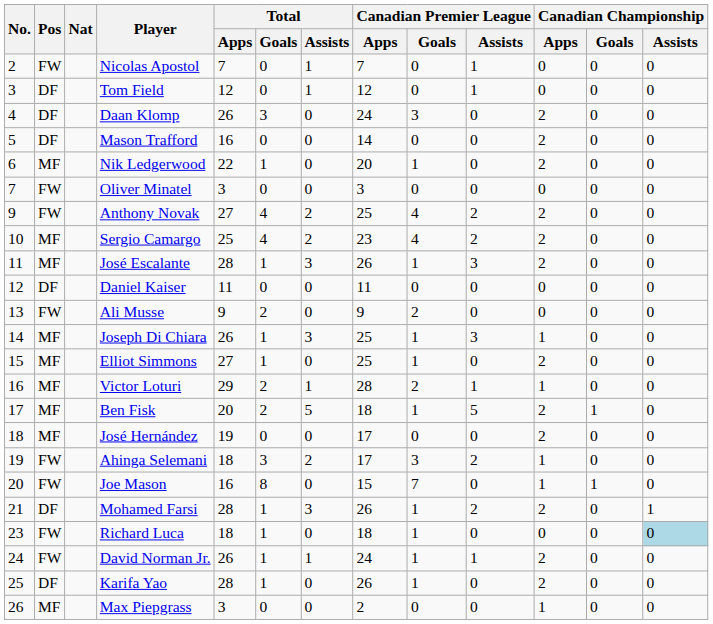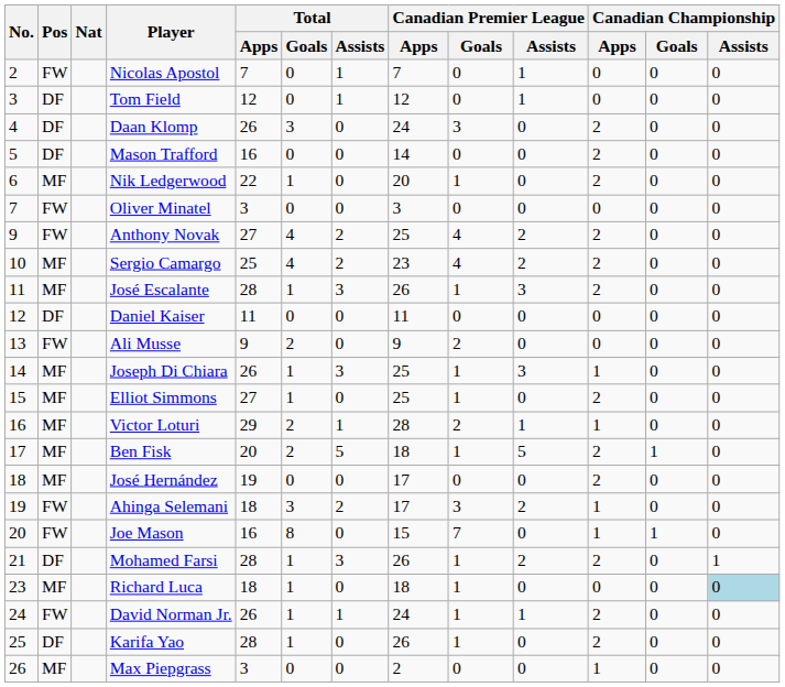 <table class="wikitable sortable">
 <tr>
 <th rowspan="2">No.</th>
 <th rowspan="2">Pos</th>
 <th rowspan="2">Nat</th>
 <th rowspan="2">Player</th>
 <th colspan="3">Total</th>
 <th colspan="3">Canadian Premier League</th>
 <th colspan="3">Canadian Championship</th>
 </tr>
 <tr>
 <th>Apps</th>
 <th>Goals</th>
 <th>Assists</th>
 <th>Apps</th>
 <th>Goals</th>
 <th>Assists</th>
 <th>Apps</th>
 <th>Goals</th>
 <th>Assists</th>
 </tr>
 <tr>
 <td>2</td>
 <td>FW</td>
 <td></td>
 <td><a href='#'>Nicolas Apostol</a></td>
 <td>7</td>
 <td>0</td>
 <td>1</td>
 <td>7</td>
 <td>0</td>
 <td>1</td>
 <td>0</td>
 <td>0</td>
 <td>0</td>
 </tr>
 <tr>
 <td>3</td>
 <td>DF</td>
 <td></td>
 <td><a href='#'>Tom Field</a></td>
 <td>12</td>
 <td>0</td>
 <td>1</td>
 <td>12</td>
 <td>0</td>
 <td>1</td>
 <td>0</td>
 <td>0</td>
 <td>0</td>
 </tr>
 <tr>
 <td>4</td>
 <td>DF</td>
 <td></td>
 <td><a href='#'>Daan Klomp</a></td>
 <td>26</td>
 <td>3</td>
 <td>0</td>
 <td>24</td>
 <td>3</td>
 <td>0</td>
 <td>2</td>
 <td>0</td>
 <td>0</td>
 </tr>
 <tr>
 <td>5</td>
 <td>DF</td>
 <td></td>
 <td><a href='#'>Mason Trafford</a></td>
 <td>16</td>
 <td>0</td>
 <td>0</td>
 <td>14</td>
 <td>0</td>
 <td>0</td>
 <td>2</td>
 <td>0</td>
 <td>0</td>
 </tr>
 <tr>
 <td>6</td>
 <td>MF</td>
 <td></td>
 <td><a href='#'>Nik Ledgerwood</a></td>
 <td>22</td>
 <td>1</td>
 <td>0</td>
 <td>20</td>
 <td>1</td>
 <td>0</td>
 <td>2</td>
 <td>0</td>
 <td>0</td>
 </tr>
 <tr>
 <td>7</td>
 <td>FW</td>
 <td></td>
 <td><a href='#'>Oliver Minatel</a></td>
 <td>3</td>
 <td>0</td>
 <td>0</td>
 <td>3</td>
 <td>0</td>
 <td>0</td>
 <td>0</td>
 <td>0</td>
 <td>0</td>
 </tr>
 <tr>
 <td>9</td>
 <td>FW</td>
 <td></td>
 <td><a href='#'>Anthony Novak</a></td>
 <td>27</td>
 <td>4</td>
 <td>2</td>
 <td>25</td>
 <td>4</td>
 <td>2</td>
 <td>2</td>
 <td>0</td>
 <td>0</td>
 </tr>
 <tr>
 <td>10</td>
 <td>MF</td>
 <td></td>
 <td><a href='#'>Sergio Camargo</a></td>
 <td>25</td>
 <td>4</td>
 <td>2</td>
 <td>23</td>
 <td>4</td>
 <td>2</td>
 <td>2</td>
 <td>0</td>
 <td>0</td>
 </tr>
 <tr>
 <td>11</td>
 <td>MF</td>
 <td></td>
 <td><a href='#'>José Escalante</a></td>
 <td>28</td>
 <td>1</td>
 <td>3</td>
 <td>26</td>
 <td>1</td>
 <td>3</td>
 <td>2</td>
 <td>0</td>
 <td>0</td>
 </tr>
 <tr>
 <td>12</td>
 <td>DF</td>
 <td></td>
 <td><a href='#'>Daniel Kaiser</a></td>
 <td>11</td>
 <td>0</td>
 <td>0</td>
 <td>11</td>
 <td>0</td>
 <td>0</td>
 <td>0</td>
 <td>0</td>
 <td>0</td>
 </tr>
 <tr>
 <td>13</td>
 <td>FW</td>
 <td></td>
 <td><a href='#'>Ali Musse</a></td>
 <td>9</td>
 <td>2</td>
 <td>0</td>
 <td>9</td>
 <td>2</td>
 <td>0</td>
 <td>0</td>
 <td>0</td>
 <td>0</td>
 </tr>
 <tr>
 <td>14</td>
 <td>MF</td>
 <td></td>
 <td><a href='#'>Joseph Di Chiara</a></td>
 <td>26</td>
 <td>1</td>
 <td>3</td>
 <td>25</td>
 <td>1</td>
 <td>3</td>
 <td>1</td>
 <td>0</td>
 <td>0</td>
 </tr>
 <tr>
 <td>15</td>
 <td>MF</td>
 <td></td>
 <td><a href='#'>Elliot Simmons</a></td>
 <td>27</td>
 <td>1</td>
 <td>0</td>
 <td>25</td>
 <td>1</td>
 <td>0</td>
 <td>2</td>
 <td>0</td>
 <td>0</td>
 </tr>
 <tr>
 <td>16</td>
 <td>MF</td>
 <td></td>
 <td><a href='#'>Victor Loturi</a></td>
 <td>29</td>
 <td>2</td>
 <td>1</td>
 <td>28</td>
 <td>2</td>
 <td>1</td>
 <td>1</td>
 <td>0</td>
 <td>0</td>
 </tr>
 <tr>
 <td>17</td>
 <td>MF</td>
 <td></td>
 <td><a href='#'>Ben Fisk</a></td>
 <td>20</td>
 <td>2</td>
 <td>5</td>
 <td>18</td>
 <td>1</td>
 <td>5</td>
 <td>2</td>
 <td>1</td>
 <td>0</td>
 </tr>
 <tr>
 <td>18</td>
 <td>MF</td>
 <td></td>
 <td><a href='#'>José Hernández</a></td>
 <td>19</td>
 <td>0</td>
 <td>0</td>
 <td>17</td>
 <td>0</td>
 <td>0</td>
 <td>2</td>
 <td>0</td>
 <td>0</td>
 </tr>
 <tr>
 <td>19</td>
 <td>FW</td>
 <td></td>
 <td><a href='#'>Ahinga Selemani</a></td>
 <td>18</td>
 <td>3</td>
 <td>2</td>
 <td>17</td>
 <td>3</td>
 <td>2</td>
 <td>1</td>
 <td>0</td>
 <td>0</td>
 </tr>
 <tr>
 <td>20</td>
 <td>FW</td>
 <td></td>
 <td><a href='#'>Joe Mason</a></td>
 <td>16</td>
 <td>8</td>
 <td>0</td>
 <td>15</td>
 <td>7</td>
 <td>0</td>
 <td>1</td>
 <td>1</td>
 <td>0</td>
 </tr>
 <tr>
 <td>21</td>
 <td>DF</td>
 <td></td>
 <td><a href='#'>Mohamed Farsi</a></td>
 <td>28</td>
 <td>1</td>
 <td>3</td>
 <td>26</td>
 <td>1</td>
 <td>2</td>
 <td>2</td>
 <td>0</td>
 <td>1</td>
 </tr>
 <tr>
 <td>23</td>
-<td>FW</td>
+<td>MF</td>
 <td></td>
 <td><a href='#'>Richard Luca</a></td>
 <td>18</td>
 <td>1</td>
 <td>0</td>
 <td>18</td>
 <td>1</td>
 <td>0</td>
 <td>0</td>
 <td>0</td>
 <td style="background: lightblue;">0</td>
 </tr>
 <tr>
 <td>24</td>
 <td>FW</td>
 <td></td>
 <td><a href='#'>David Norman Jr.</a></td>
 <td>26</td>
 <td>1</td>
 <td>1</td>
 <td>24</td>
 <td>1</td>
 <td>1</td>
 <td>2</td>
 <td>0</td>
 <td>0</td>
 </tr>
 <tr>
 <td>25</td>
 <td>DF</td>
 <td></td>
 <td><a href='#'>Karifa Yao</a></td>
 <td>28</td>
 <td>1</td>
 <td>0</td>
 <td>26</td>
 <td>1</td>
 <td>0</td>
 <td>2</td>
 <td>0</td>
 <td>0</td>
 </tr>
 <tr>
 <td>26</td>
 <td>MF</td>
 <td></td>
 <td><a href='#'>Max Piepgrass</a></td>
 <td>3</td>
 <td>0</td>
 <td>0</td>
 <td>2</td>
 <td>0</td>
 <td>0</td>
 <td>1</td>
 <td>0</td>
 <td>0</td>
 </tr>
 </table>
